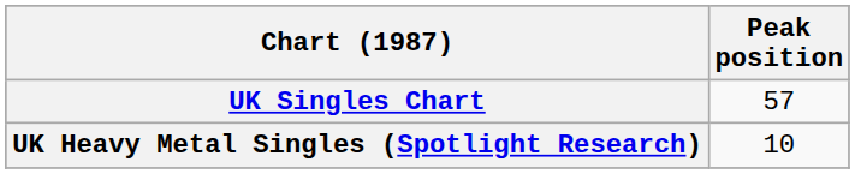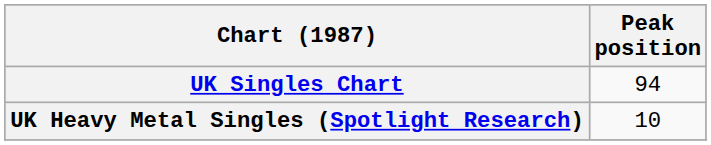 <table class="wikitable plainrowheaders" style="text-align:center">
 <tr>
 <th>Chart (1987)</th>
 <th>Peak<br>position</th>
 </tr>
 <tr>
 <th scope="row"><a href='#'>UK Singles Chart</a></th>
-<td style="text-align:center;">57</td>
+<td style="text-align:center;">94</td>
 </tr>
 <tr>
 <th scope="row">UK Heavy Metal Singles (<a href='#'>Spotlight Research</a>)</th>
 <td>10</td>
 </tr>
 </table>
